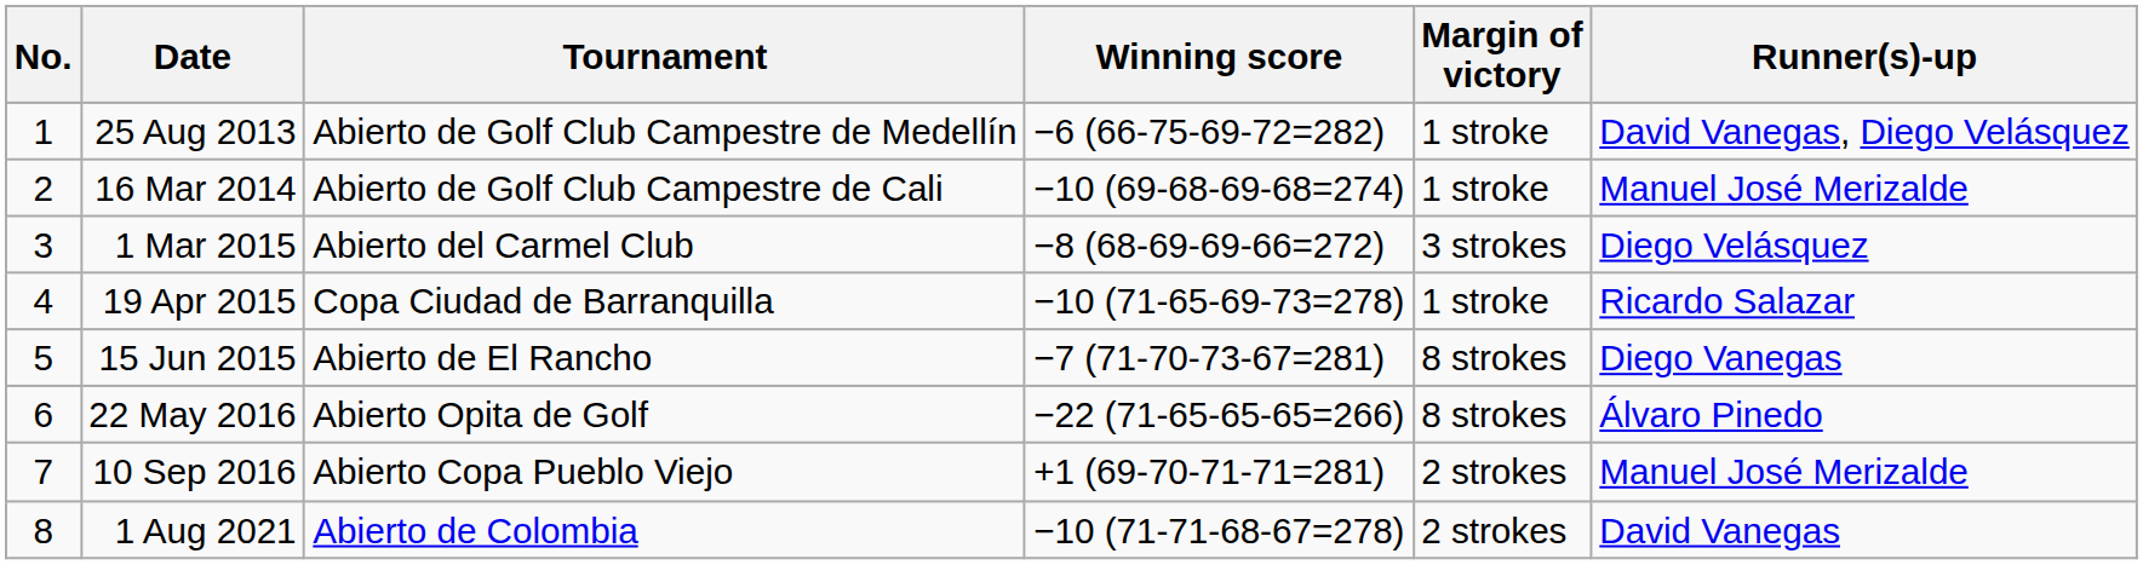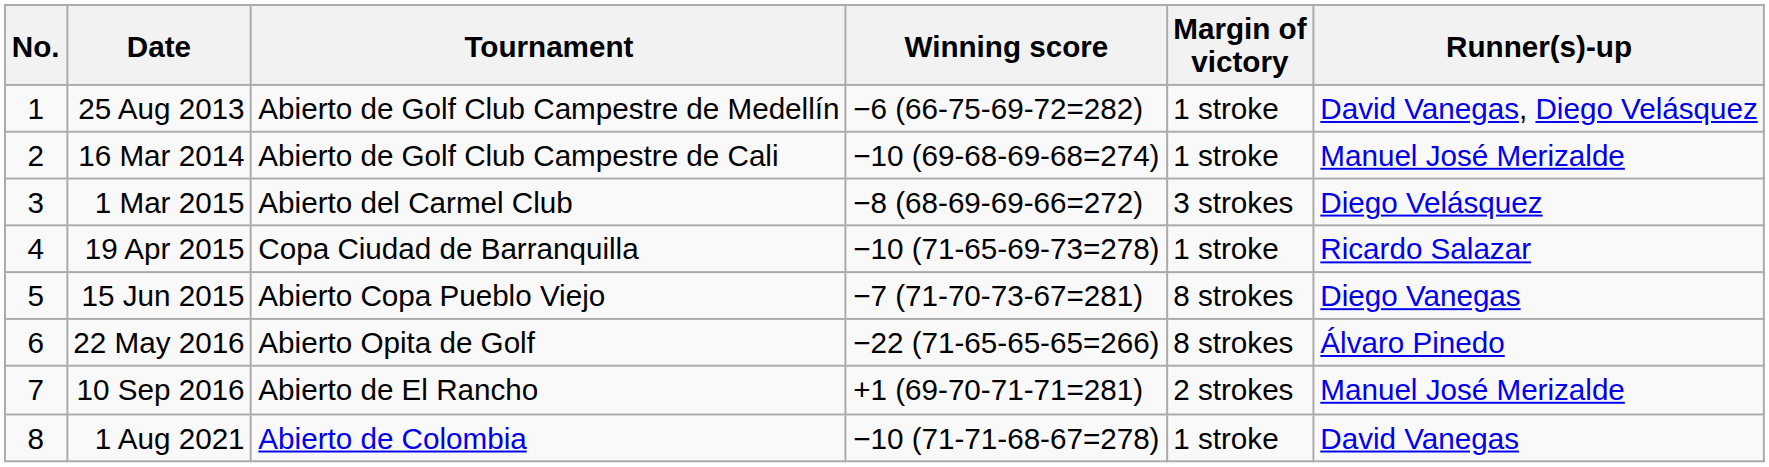 <table class="wikitable" style="font-size:95%;">
 <tr>
 <th>No.</th>
 <th>Date</th>
 <th>Tournament</th>
 <th>Winning score</th>
 <th>Margin of<br>victory</th>
 <th>Runner(s)-up</th>
 </tr>
 <tr>
 <td align=center>1</td>
 <td align=right>25 Aug 2013</td>
 <td>Abierto de Golf Club Campestre de Medellín</td>
 <td>−6 (66-75-69-72=282)</td>
 <td>1 stroke</td>
 <td> <a href='#'>David Vanegas</a>,  <a href='#'>Diego Velásquez</a></td>
 </tr>
 <tr>
 <td align=center>2</td>
 <td align=right>16 Mar 2014</td>
 <td>Abierto de Golf Club Campestre de Cali</td>
 <td>−10 (69-68-69-68=274)</td>
 <td>1 stroke</td>
 <td> <a href='#'>Manuel José Merizalde</a></td>
 </tr>
 <tr>
 <td align=center>3</td>
 <td align=right>1 Mar 2015</td>
 <td>Abierto del Carmel Club</td>
 <td>−8 (68-69-69-66=272)</td>
 <td>3 strokes</td>
 <td> <a href='#'>Diego Velásquez</a></td>
 </tr>
 <tr>
 <td align=center>4</td>
 <td align=right>19 Apr 2015</td>
 <td>Copa Ciudad de Barranquilla</td>
 <td>−10 (71-65-69-73=278)</td>
 <td>1 stroke</td>
 <td> <a href='#'>Ricardo Salazar</a></td>
 </tr>
 <tr>
 <td align=center>5</td>
 <td align=right>15 Jun 2015</td>
-<td>Abierto de El Rancho</td>
+<td>Abierto Copa Pueblo Viejo</td>
 <td>−7 (71-70-73-67=281)</td>
 <td>8 strokes</td>
 <td> <a href='#'>Diego Vanegas</a></td>
 </tr>
 <tr>
 <td align=center>6</td>
 <td align=right>22 May 2016</td>
 <td>Abierto Opita de Golf</td>
 <td>−22 (71-65-65-65=266)</td>
 <td>8 strokes</td>
 <td> <a href='#'>Álvaro Pinedo</a></td>
 </tr>
 <tr>
 <td align=center>7</td>
 <td align=right>10 Sep 2016</td>
-<td>Abierto Copa Pueblo Viejo</td>
+<td>Abierto de El Rancho</td>
 <td>+1 (69-70-71-71=281)</td>
 <td>2 strokes</td>
 <td> <a href='#'>Manuel José Merizalde</a></td>
 </tr>
 <tr>
 <td align=center>8</td>
 <td align=right>1 Aug 2021</td>
 <td><a href='#'>Abierto de Colombia</a></td>
 <td>−10 (71-71-68-67=278)</td>
-<td>2 strokes</td>
+<td>1 stroke</td>
 <td> <a href='#'>David Vanegas</a></td>
 </tr>
 </table>
